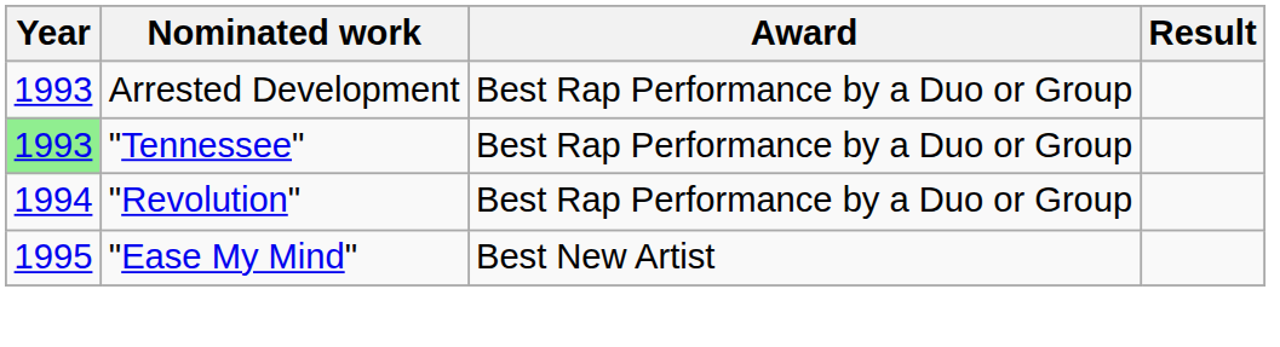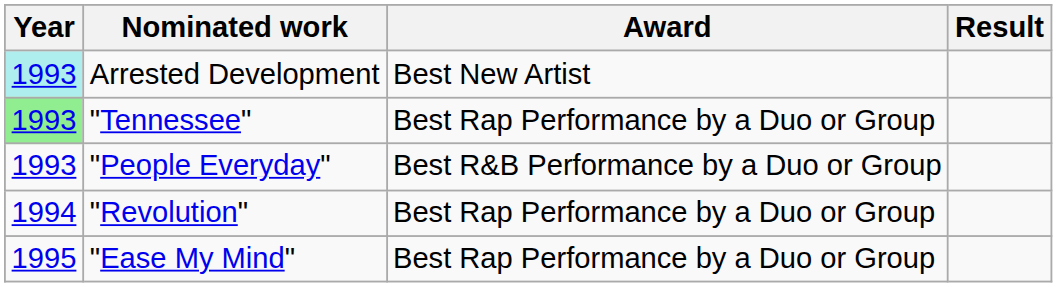 <table class="wikitable">
 <tr>
 <th>Year</th>
 <th>Nominated work</th>
 <th>Award</th>
 <th>Result</th>
 </tr>
 <tr>
-<td align="center"><a href='#'>1993</a></td>
+<td align="center" style="background: paleturquoise;"><a href='#'>1993</a></td>
 <td>Arrested Development</td>
-<td>Best Rap Performance by a Duo or Group</td>
+<td>Best New Artist</td>
 <td></td>
 </tr>
 <tr>
 <td align="center" style="background: lightgreen;"><a href='#'>1993</a></td>
 <td>"<a href='#'>Tennessee</a>"</td>
 <td>Best Rap Performance by a Duo or Group</td>
+<td></td>
+</tr>
+<tr>
+<td align="center"><a href='#'>1993</a></td>
+<td>"<a href='#'>People Everyday</a>"</td>
+<td>Best R&B Performance by a Duo or Group</td>
 <td></td>
 </tr>
 <tr>
 <td align="center"><a href='#'>1994</a></td>
 <td>"<a href='#'>Revolution</a>"</td>
 <td>Best Rap Performance by a Duo or Group</td>
 <td></td>
 </tr>
 <tr>
 <td align="center"><a href='#'>1995</a></td>
 <td>"<a href='#'>Ease My Mind</a>"</td>
-<td>Best New Artist</td>
+<td>Best Rap Performance by a Duo or Group</td>
 <td></td>
 </tr>
 </table>
